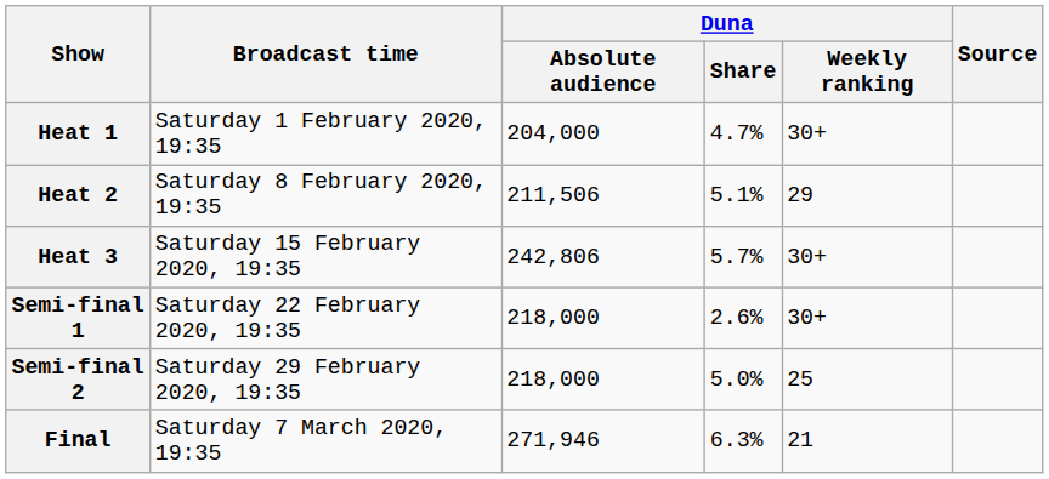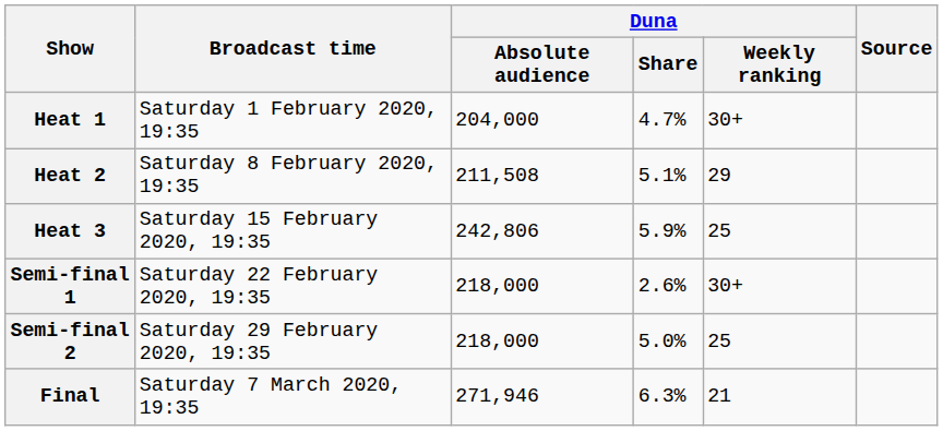 <table class="wikitable">
 <tr>
 <th rowspan=2>Show</th>
 <th rowspan=2>Broadcast time</th>
 <th colspan=3><a href='#'>Duna</a></th>
 <th rowspan=2>Source</th>
 </tr>
 <tr>
 <th>Absolute audience</th>
 <th>Share</th>
 <th>Weekly ranking</th>
 </tr>
 <tr>
 <th scope="row">Heat 1</th>
 <td>Saturday 1 February 2020, 19:35</td>
 <td>204,000</td>
 <td>4.7%</td>
 <td>30+</td>
 <td></td>
 </tr>
 <tr>
 <th scope="row">Heat 2</th>
 <td>Saturday 8 February 2020, 19:35</td>
-<td>211,506</td>
+<td>211,508</td>
 <td>5.1%</td>
 <td>29</td>
 <td></td>
 </tr>
 <tr>
 <th scope="row">Heat 3</th>
 <td>Saturday 15 February 2020, 19:35</td>
 <td>242,806</td>
-<td>5.7%</td>
-<td>30+</td>
+<td>5.9%</td>
+<td>25</td>
 <td></td>
 </tr>
 <tr>
 <th scope="row">Semi-final 1</th>
 <td>Saturday 22 February 2020, 19:35</td>
 <td>218,000</td>
 <td>2.6%</td>
 <td>30+</td>
 <td></td>
 </tr>
 <tr>
 <th scope="row">Semi-final 2</th>
 <td>Saturday 29 February 2020, 19:35</td>
 <td>218,000</td>
 <td>5.0%</td>
 <td>25</td>
 <td></td>
 </tr>
 <tr>
 <th scope="row">Final</th>
 <td>Saturday 7 March 2020, 19:35</td>
 <td>271,946</td>
 <td>6.3%</td>
 <td>21</td>
 <td></td>
 </tr>
 </table>
